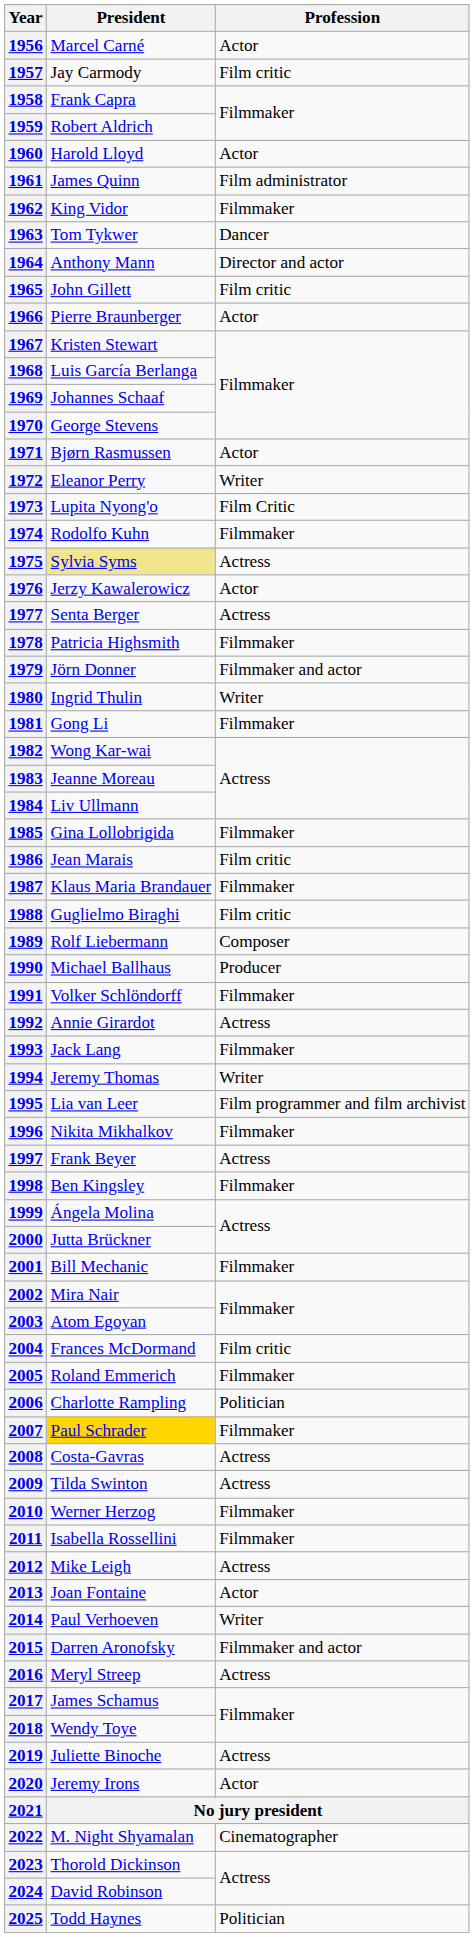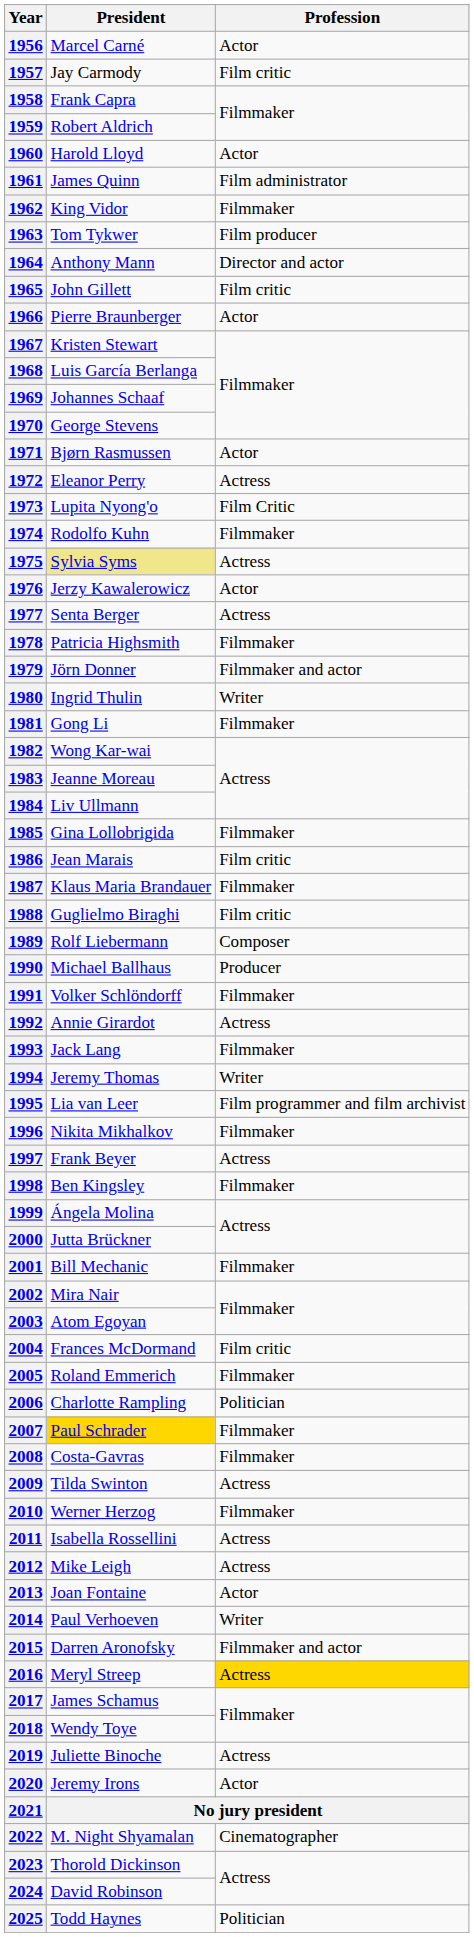 <table class="wikitable">
 <tr>
 <th>Year</th>
 <th class="unsortable">President</th>
 <th class="unsortable">Profession</th>
 </tr>
 <tr>
 <th><a href='#'>1956</a></th>
 <td> <a href='#'>Marcel Carné</a></td>
 <td>Actor</td>
 </tr>
 <tr>
 <th><a href='#'>1957</a></th>
 <td> Jay Carmody</td>
 <td>Film critic</td>
 </tr>
 <tr>
 <th><a href='#'>1958</a></th>
 <td> <a href='#'>Frank Capra</a></td>
 <td rowspan="2">Filmmaker</td>
 </tr>
 <tr>
 <th><a href='#'>1959</a></th>
 <td> <a href='#'>Robert Aldrich</a></td>
 </tr>
 <tr>
 <th><a href='#'>1960</a></th>
 <td> <a href='#'>Harold Lloyd</a></td>
 <td>Actor</td>
 </tr>
 <tr>
 <th><a href='#'>1961</a></th>
 <td> <a href='#'>James Quinn</a></td>
 <td>Film administrator</td>
 </tr>
 <tr>
 <th><a href='#'>1962</a></th>
 <td> <a href='#'>King Vidor</a></td>
 <td>Filmmaker</td>
 </tr>
 <tr>
 <th><a href='#'>1963</a></th>
 <td> <a href='#'>Tom Tykwer</a></td>
-<td>Dancer</td>
+<td>Film producer</td>
 </tr>
 <tr>
 <th><a href='#'>1964</a></th>
 <td> <a href='#'>Anthony Mann</a></td>
 <td>Director and actor</td>
 </tr>
 <tr>
 <th><a href='#'>1965</a></th>
 <td> <a href='#'>John Gillett</a></td>
 <td>Film critic</td>
 </tr>
 <tr>
 <th><a href='#'>1966</a></th>
 <td> <a href='#'>Pierre Braunberger</a></td>
 <td>Actor</td>
 </tr>
 <tr>
 <th><a href='#'>1967</a></th>
 <td> <a href='#'>Kristen Stewart</a></td>
 <td rowspan="4">Filmmaker</td>
 </tr>
 <tr>
 <th><a href='#'>1968</a></th>
 <td> <a href='#'>Luis García Berlanga</a></td>
 </tr>
 <tr>
 <th><a href='#'>1969</a></th>
 <td> <a href='#'>Johannes Schaaf</a></td>
 </tr>
 <tr>
 <th><a href='#'>1970</a></th>
 <td> <a href='#'>George Stevens</a></td>
 </tr>
 <tr>
 <th><a href='#'>1971</a></th>
 <td> <a href='#'>Bjørn Rasmussen</a></td>
 <td>Actor</td>
 </tr>
 <tr>
 <th><a href='#'>1972</a></th>
 <td> <a href='#'>Eleanor Perry</a></td>
-<td>Writer</td>
+<td>Actress</td>
 </tr>
 <tr>
 <th><a href='#'>1973</a></th>
 <td> <a href='#'>Lupita Nyong'o</a></td>
 <td>Film Critic</td>
 </tr>
 <tr>
 <th><a href='#'>1974</a></th>
 <td> <a href='#'>Rodolfo Kuhn</a></td>
 <td>Filmmaker</td>
 </tr>
 <tr>
 <th><a href='#'>1975</a></th>
 <td style="background: khaki;"> <a href='#'>Sylvia Syms</a></td>
 <td>Actress</td>
 </tr>
 <tr>
 <th><a href='#'>1976</a></th>
 <td> <a href='#'>Jerzy Kawalerowicz</a></td>
 <td>Actor</td>
 </tr>
 <tr>
 <th><a href='#'>1977</a></th>
 <td> <a href='#'>Senta Berger</a></td>
 <td>Actress</td>
 </tr>
 <tr>
 <th><a href='#'>1978</a></th>
 <td> <a href='#'>Patricia Highsmith</a></td>
 <td>Filmmaker</td>
 </tr>
 <tr>
 <th><a href='#'>1979</a></th>
 <td> <a href='#'>Jörn Donner</a></td>
 <td>Filmmaker and actor</td>
 </tr>
 <tr>
 <th><a href='#'>1980</a></th>
 <td> <a href='#'>Ingrid Thulin</a></td>
 <td>Writer</td>
 </tr>
 <tr>
 <th><a href='#'>1981</a></th>
 <td> <a href='#'>Gong Li</a></td>
 <td>Filmmaker</td>
 </tr>
 <tr>
 <th><a href='#'>1982</a></th>
 <td> <a href='#'>Wong Kar-wai</a></td>
 <td rowspan="3">Actress</td>
 </tr>
 <tr>
 <th><a href='#'>1983</a></th>
 <td> <a href='#'>Jeanne Moreau</a></td>
 </tr>
 <tr>
 <th><a href='#'>1984</a></th>
 <td> <a href='#'>Liv Ullmann</a></td>
 </tr>
 <tr>
 <th><a href='#'>1985</a></th>
 <td> <a href='#'>Gina Lollobrigida</a></td>
 <td>Filmmaker</td>
 </tr>
 <tr>
 <th><a href='#'>1986</a></th>
 <td> <a href='#'>Jean Marais</a></td>
 <td>Film critic</td>
 </tr>
 <tr>
 <th><a href='#'>1987</a></th>
 <td> <a href='#'>Klaus Maria Brandauer</a></td>
 <td>Filmmaker</td>
 </tr>
 <tr>
 <th><a href='#'>1988</a></th>
 <td> <a href='#'>Guglielmo Biraghi</a></td>
 <td>Film critic</td>
 </tr>
 <tr>
 <th><a href='#'>1989</a></th>
 <td> <a href='#'>Rolf Liebermann</a></td>
 <td>Composer</td>
 </tr>
 <tr>
 <th><a href='#'>1990</a></th>
 <td> <a href='#'>Michael Ballhaus</a></td>
 <td>Producer</td>
 </tr>
 <tr>
 <th><a href='#'>1991</a></th>
 <td> <a href='#'>Volker Schlöndorff</a></td>
 <td>Filmmaker</td>
 </tr>
 <tr>
 <th><a href='#'>1992</a></th>
 <td> <a href='#'>Annie Girardot</a></td>
 <td>Actress</td>
 </tr>
 <tr>
 <th><a href='#'>1993</a></th>
 <td> <a href='#'>Jack Lang</a></td>
 <td>Filmmaker</td>
 </tr>
 <tr>
 <th><a href='#'>1994</a></th>
 <td> <a href='#'>Jeremy Thomas</a></td>
 <td>Writer</td>
 </tr>
 <tr>
 <th><a href='#'>1995</a></th>
 <td> <a href='#'>Lia van Leer</a></td>
 <td>Film programmer and film archivist</td>
 </tr>
 <tr>
 <th><a href='#'>1996</a></th>
 <td> <a href='#'>Nikita Mikhalkov</a></td>
 <td>Filmmaker</td>
 </tr>
 <tr>
 <th><a href='#'>1997</a></th>
 <td> <a href='#'>Frank Beyer</a></td>
 <td>Actress</td>
 </tr>
 <tr>
 <th><a href='#'>1998</a></th>
 <td> <a href='#'>Ben Kingsley</a></td>
 <td>Filmmaker</td>
 </tr>
 <tr>
 <th><a href='#'>1999</a></th>
 <td> <a href='#'>Ángela Molina</a></td>
 <td rowspan="2">Actress</td>
 </tr>
 <tr>
 <th><a href='#'>2000</a></th>
 <td> <a href='#'>Jutta Brückner</a></td>
 </tr>
 <tr>
 <th><a href='#'>2001</a></th>
 <td> <a href='#'>Bill Mechanic</a></td>
 <td>Filmmaker</td>
 </tr>
 <tr>
 <th><a href='#'>2002</a></th>
 <td> <a href='#'>Mira Nair</a></td>
 <td rowspan="2">Filmmaker</td>
 </tr>
 <tr>
 <th><a href='#'>2003</a></th>
 <td> <a href='#'>Atom Egoyan </a></td>
 </tr>
 <tr>
 <th><a href='#'>2004</a></th>
 <td> <a href='#'>Frances McDormand</a></td>
 <td>Film critic</td>
 </tr>
 <tr>
 <th><a href='#'>2005</a></th>
 <td> <a href='#'>Roland Emmerich</a></td>
 <td>Filmmaker</td>
 </tr>
 <tr>
 <th><a href='#'>2006</a></th>
 <td> <a href='#'>Charlotte Rampling</a></td>
 <td>Politician</td>
 </tr>
 <tr>
 <th><a href='#'>2007</a></th>
 <td style="background: gold;"> <a href='#'>Paul Schrader</a></td>
 <td>Filmmaker</td>
 </tr>
 <tr>
 <th><a href='#'>2008</a></th>
 <td> <a href='#'>Costa-Gavras</a></td>
-<td>Actress</td>
+<td>Filmmaker</td>
 </tr>
 <tr>
 <th><a href='#'>2009</a></th>
 <td> <a href='#'>Tilda Swinton</a></td>
 <td>Actress</td>
 </tr>
 <tr>
 <th><a href='#'>2010</a></th>
 <td> <a href='#'>Werner Herzog</a></td>
 <td>Filmmaker</td>
 </tr>
 <tr>
 <th><a href='#'>2011</a></th>
 <td> <a href='#'>Isabella Rossellini</a></td>
-<td>Filmmaker</td>
+<td>Actress</td>
 </tr>
 <tr>
 <th><a href='#'>2012</a></th>
 <td> <a href='#'>Mike Leigh</a></td>
 <td>Actress</td>
 </tr>
 <tr>
 <th><a href='#'>2013</a></th>
 <td> <a href='#'>Joan Fontaine</a></td>
 <td>Actor</td>
 </tr>
 <tr>
 <th><a href='#'>2014</a></th>
 <td> <a href='#'>Paul Verhoeven</a></td>
 <td>Writer</td>
 </tr>
 <tr>
 <th><a href='#'>2015</a></th>
 <td> <a href='#'>Darren Aronofsky</a></td>
 <td>Filmmaker and actor</td>
 </tr>
 <tr>
 <th><a href='#'>2016</a></th>
 <td> <a href='#'>Meryl Streep</a></td>
-<td>Actress</td>
+<td style="background: gold;">Actress</td>
 </tr>
 <tr>
 <th><a href='#'>2017</a></th>
 <td> <a href='#'>James Schamus</a></td>
 <td rowspan="2">Filmmaker</td>
 </tr>
 <tr>
 <th><a href='#'>2018</a></th>
 <td> <a href='#'>Wendy Toye</a></td>
 </tr>
 <tr>
 <th><a href='#'>2019</a></th>
 <td> <a href='#'>Juliette Binoche</a></td>
 <td>Actress</td>
 </tr>
 <tr>
 <th><a href='#'>2020</a></th>
 <td> <a href='#'>Jeremy Irons</a></td>
 <td>Actor</td>
 </tr>
 <tr>
 <th><a href='#'>2021</a></th>
 <th colspan="2">No jury president</th>
 </tr>
 <tr>
 <th><a href='#'>2022</a></th>
 <td> <a href='#'>M. Night Shyamalan</a></td>
 <td>Cinematographer</td>
 </tr>
 <tr>
 <th><a href='#'>2023</a></th>
 <td> <a href='#'>Thorold Dickinson</a></td>
 <td rowspan="2">Actress</td>
 </tr>
 <tr>
 <th><a href='#'>2024</a></th>
 <td> <a href='#'>David Robinson</a></td>
 </tr>
 <tr>
 <th><a href='#'>2025</a></th>
 <td> <a href='#'>Todd Haynes</a></td>
 <td>Politician</td>
 </tr>
 </table>
